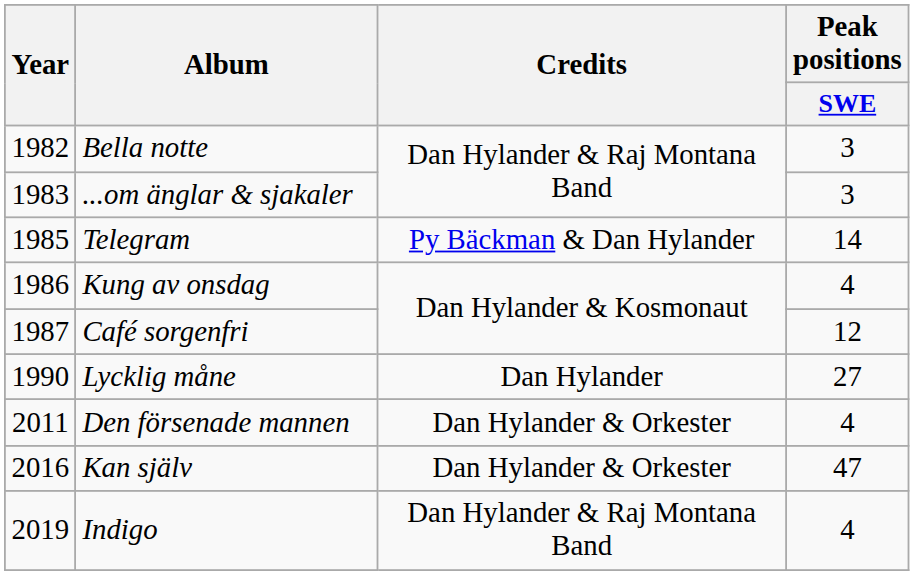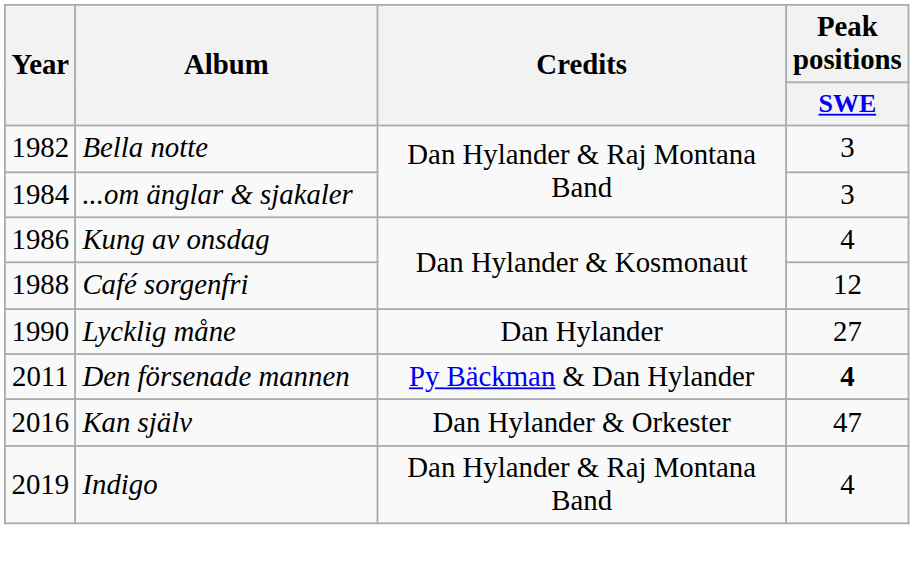 <table class="wikitable">
 <tr>
 <th align="center" rowspan="2" width="10">Year</th>
 <th align="center" rowspan="2" width="160">Album</th>
 <th align="center" rowspan="2" width="220">Credits</th>
 <th align="center" colspan="1" width="20">Peak positions</th>
 </tr>
 <tr>
 <th scope="col" style="width:3em;font-size:90%;"><a href='#'>SWE</a><br></th>
 </tr>
 <tr>
 <td style="text-align:center;">1982</td>
 <td><em>Bella notte</em></td>
 <td style="text-align:center;" rowspan=2>Dan Hylander & Raj Montana Band</td>
 <td style="text-align:center;">3</td>
 </tr>
 <tr>
-<td style="text-align:center;">1983</td>
+<td style="text-align:center;">1984</td>
 <td><em>...om änglar & sjakaler</em></td>
 <td style="text-align:center;">3</td>
-</tr>
-<tr>
-<td style="text-align:center;">1985</td>
-<td><em>Telegram</em></td>
-<td style="text-align:center;" rowspan=1><a href='#'>Py Bäckman</a> & Dan Hylander</td>
-<td style="text-align:center;">14</td>
 </tr>
 <tr>
 <td style="text-align:center;">1986</td>
 <td><em>Kung av onsdag</em></td>
 <td style="text-align:center;" rowspan=2>Dan Hylander & Kosmonaut</td>
 <td style="text-align:center;">4</td>
 </tr>
 <tr>
-<td style="text-align:center;">1987</td>
+<td style="text-align:center;">1988</td>
 <td><em>Café sorgenfri</em></td>
 <td style="text-align:center;">12</td>
 </tr>
 <tr>
 <td style="text-align:center;">1990</td>
 <td><em>Lycklig måne</em></td>
 <td style="text-align:center;" rowspan=1>Dan Hylander</td>
 <td style="text-align:center;">27</td>
 </tr>
 <tr>
 <td style="text-align:center;">2011</td>
 <td><em>Den försenade mannen</em></td>
-<td style="text-align:center;" rowspan=1>Dan Hylander & Orkester</td>
-<td style="text-align:center;">4</td>
+<td style="text-align:center;" rowspan=1><a href='#'>Py Bäckman</a> & Dan Hylander</td>
+<td style="text-align:center;"><strong>4</strong></td>
 </tr>
 <tr>
 <td style="text-align:center;">2016</td>
 <td><em>Kan själv</em></td>
 <td style="text-align:center;">Dan Hylander & Orkester</td>
 <td style="text-align:center;">47</td>
 </tr>
 <tr>
 <td style="text-align:center;">2019</td>
 <td><em>Indigo</em></td>
 <td style="text-align:center;">Dan Hylander & Raj Montana Band</td>
 <td style="text-align:center;">4<br></td>
 </tr>
 </table>
